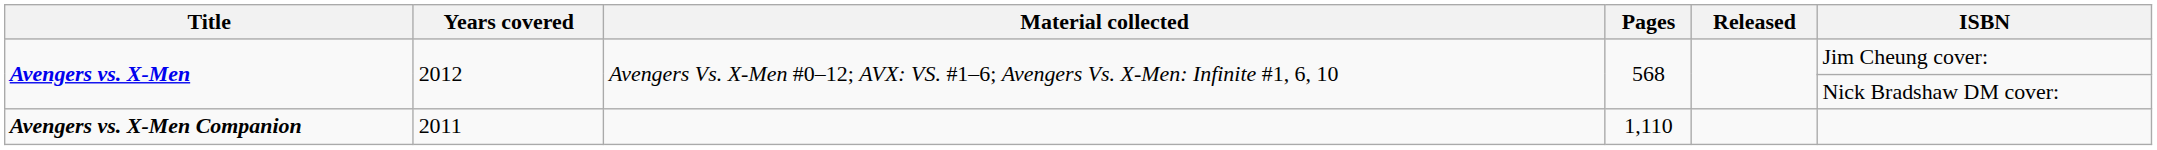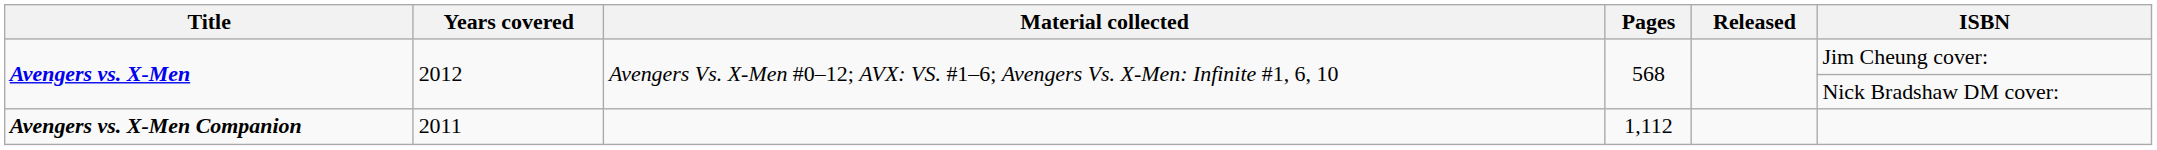 <table class="wikitable sortable" width=99%>
 <tr>
 <th>Title</th>
 <th>Years covered</th>
 <th class="unsortable">Material collected</th>
 <th>Pages</th>
 <th>Released</th>
 <th class="unsortable">ISBN</th>
 </tr>
 <tr>
 <td rowspan="2"><strong><em><a href='#'>Avengers vs. X-Men</a></em></strong></td>
 <td rowspan="2">2012</td>
 <td rowspan="2"><em>Avengers Vs. X-Men</em> #0–12; <em>AVX: VS.</em> #1–6; <em>Avengers Vs. X-Men: Infinite</em> #1, 6, 10</td>
 <td style="text-align: center;" rowspan=2>568</td>
 <td rowspan="2"></td>
 <td>Jim Cheung cover: </td>
 </tr>
 <tr>
 <td>Nick Bradshaw DM cover: </td>
 </tr>
 <tr>
 <td><strong><em>Avengers vs. X-Men Companion</em></strong></td>
 <td>2011</td>
 <td></td>
-<td style="text-align: center;">1,110</td>
+<td style="text-align: center;">1,112</td>
 <td></td>
 <td></td>
 </tr>
 </table>
